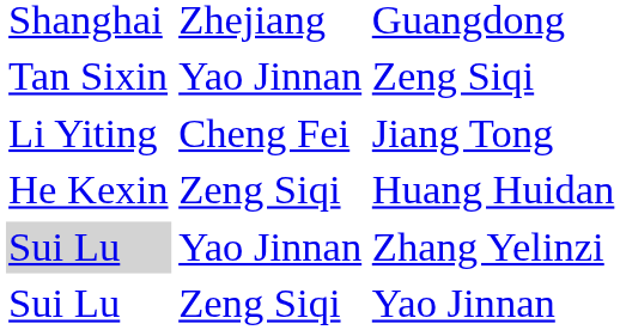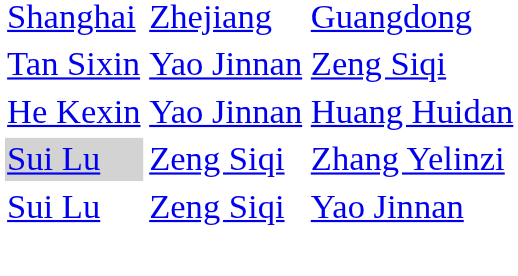 <table>
 <tr>
 <th scope=row style="text-align:left"><br></th>
 <td><a href='#'>Shanghai</a></td>
 <td><a href='#'>Zhejiang</a></td>
 <td><a href='#'>Guangdong</a></td>
 </tr>
 <tr>
 <th scope=row style="text-align:left"><br></th>
 <td><a href='#'>Tan Sixin</a></td>
 <td><a href='#'>Yao Jinnan</a></td>
 <td><a href='#'>Zeng Siqi</a></td>
 </tr>
 <tr>
 <th scope=row style="text-align:left"><br></th>
-<td><a href='#'>Li Yiting</a></td>
-<td><a href='#'>Cheng Fei</a></td>
-<td><a href='#'>Jiang Tong</a></td>
-</tr>
-<tr>
-<th scope=row style="text-align:left"><br></th>
 <td><a href='#'>He Kexin</a></td>
-<td><a href='#'>Zeng Siqi</a></td>
+<td><a href='#'>Yao Jinnan</a></td>
 <td><a href='#'>Huang Huidan</a></td>
 </tr>
 <tr>
 <th scope=row style="text-align:left"><br></th>
 <td style="background: lightgrey;"><a href='#'>Sui Lu</a></td>
-<td><a href='#'>Yao Jinnan</a></td>
+<td><a href='#'>Zeng Siqi</a></td>
 <td><a href='#'>Zhang Yelinzi</a></td>
 </tr>
 <tr>
 <th scope=row style="text-align:left"><br></th>
 <td><a href='#'>Sui Lu</a></td>
 <td><a href='#'>Zeng Siqi</a></td>
 <td><a href='#'>Yao Jinnan</a></td>
 </tr>
 </table>
